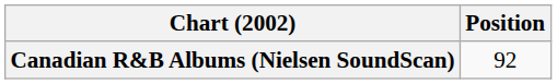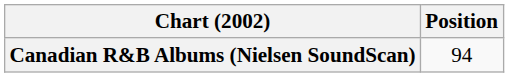 <table class="wikitable plainrowheaders" style="text-align:center">
 <tr>
 <th scope="col">Chart (2002)</th>
 <th scope="col">Position</th>
 </tr>
 <tr>
 <th scope="row">Canadian R&B Albums (Nielsen SoundScan)</th>
-<td>92</td>
+<td>94</td>
 </tr>
 </table>
